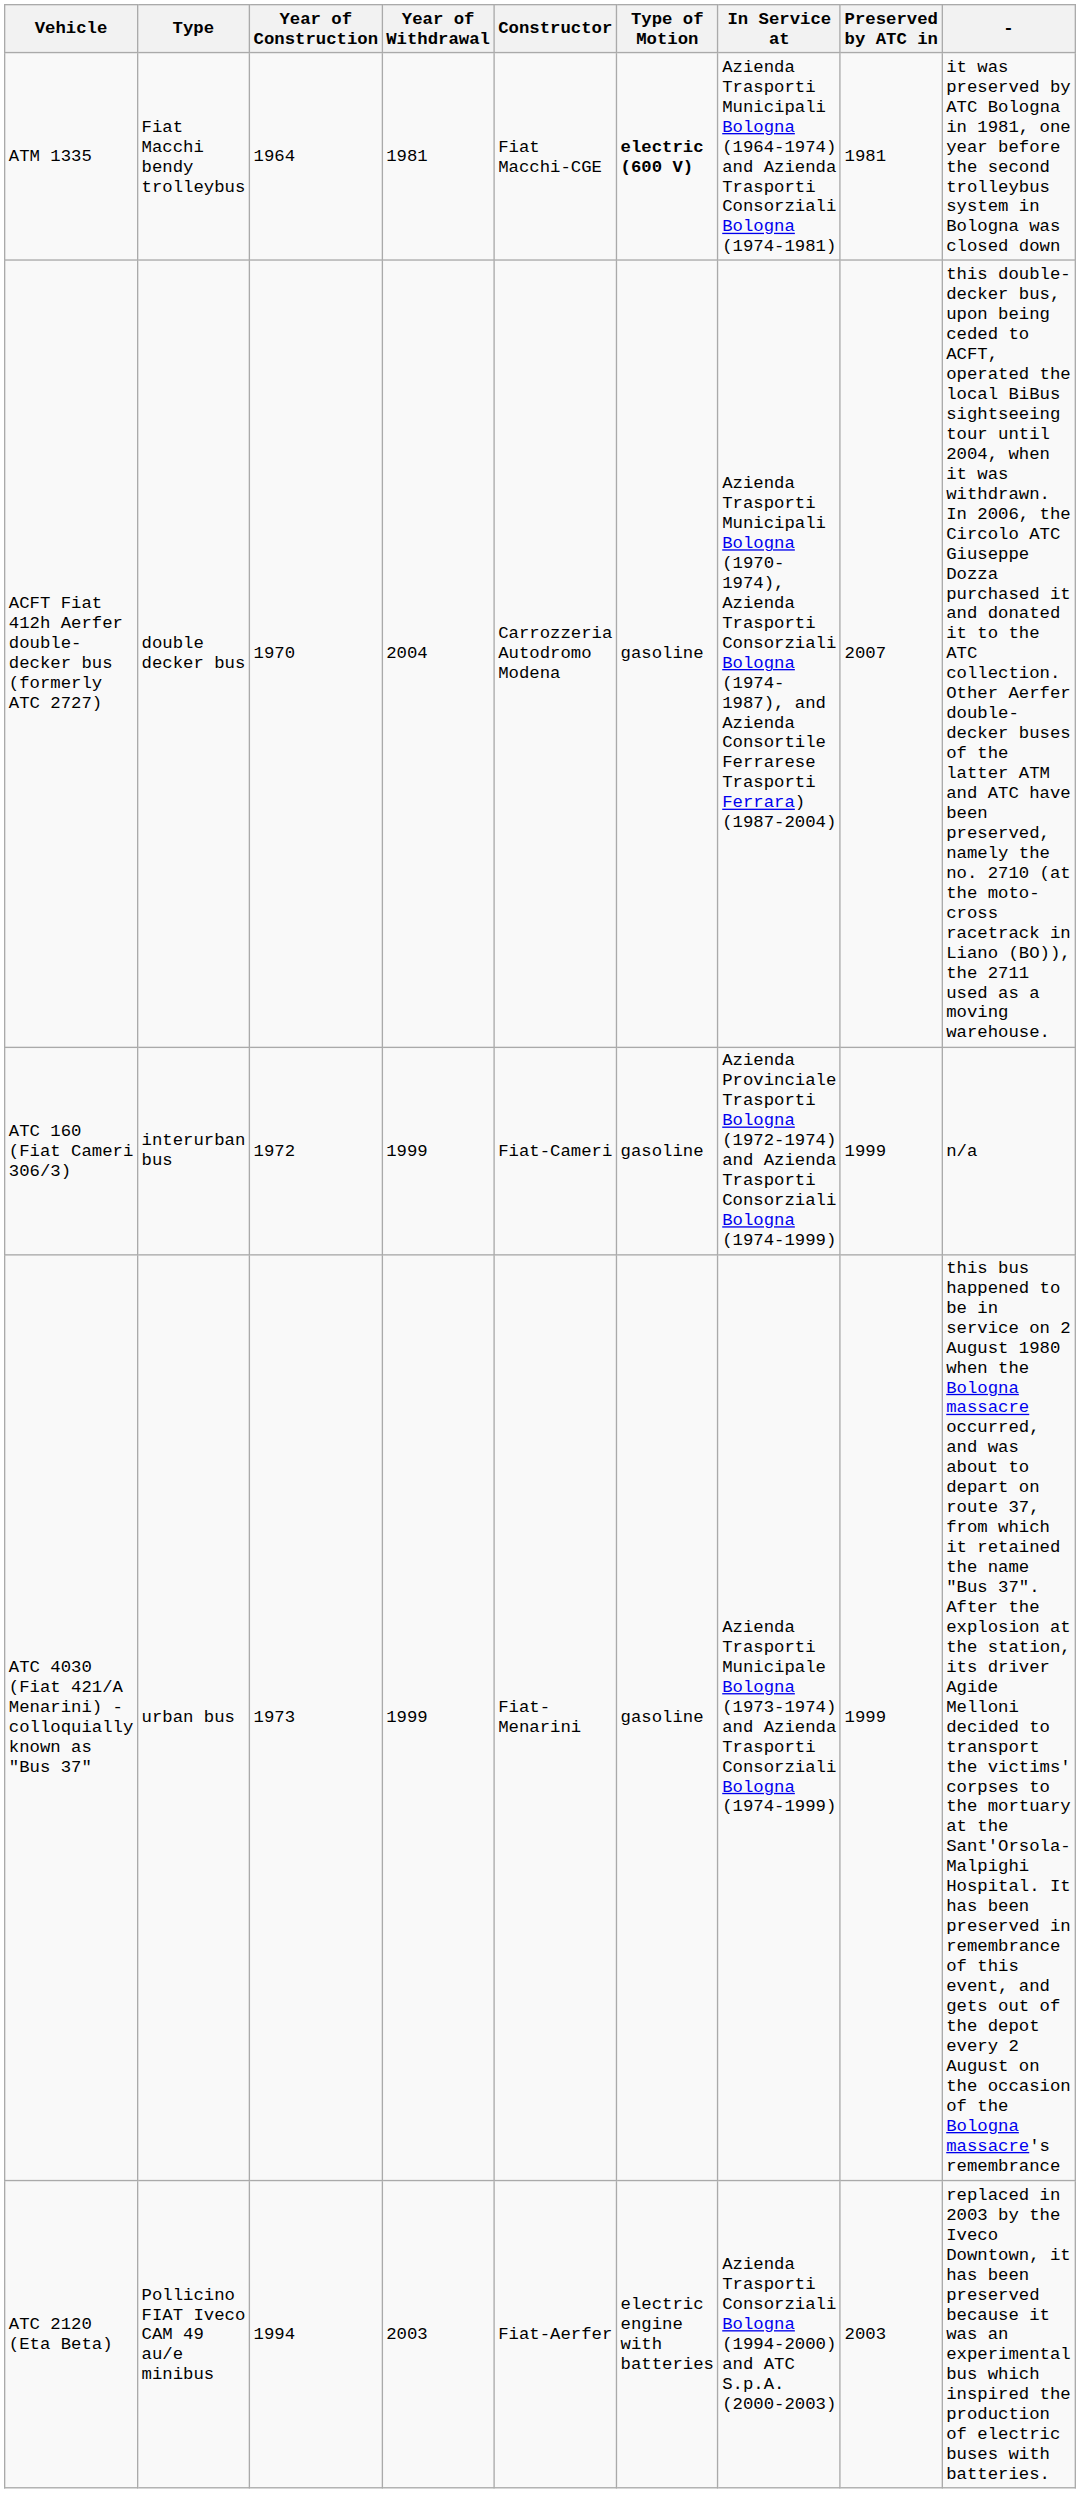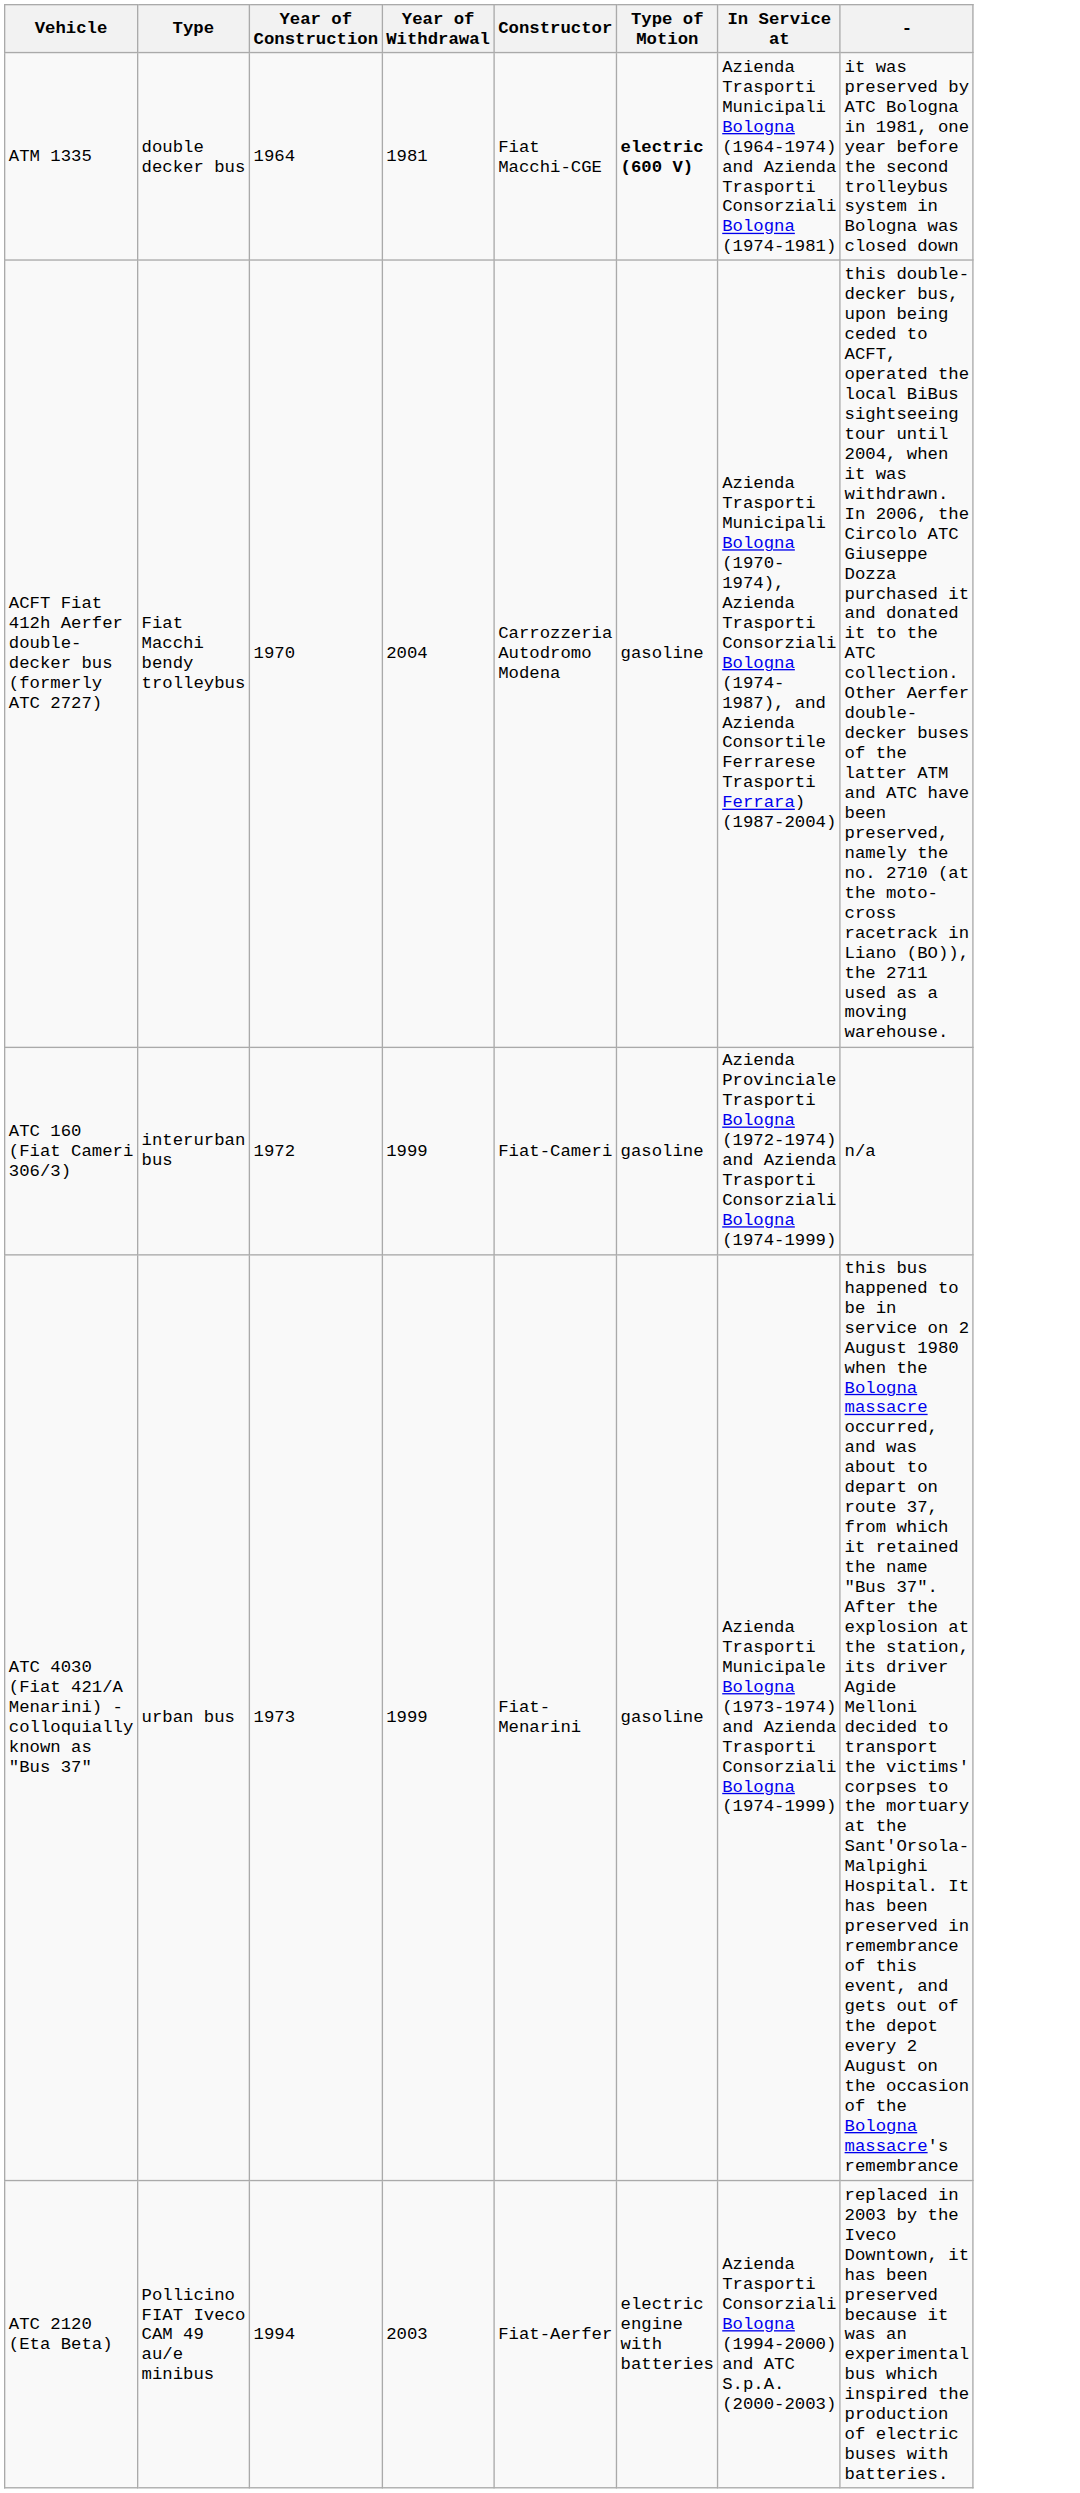 <table class="wikitable">
 <tr>
 <th>Vehicle</th>
 <th>Type</th>
 <th>Year of Construction</th>
 <th>Year of Withdrawal</th>
 <th>Constructor</th>
 <th>Type of Motion</th>
 <th>In Service at</th>
-<th>Preserved by ATC in</th>
 <th Notes>-</th>
 </tr>
 <tr>
 <td>ATM 1335</td>
-<td>Fiat Macchi bendy trolleybus</td>
+<td>double decker bus</td>
 <td>1964</td>
 <td>1981</td>
 <td>Fiat Macchi-CGE</td>
 <td><strong>electric (600 V)</strong></td>
 <td>Azienda Trasporti Municipali <a href='#'>Bologna</a> (1964-1974) and Azienda Trasporti Consorziali <a href='#'>Bologna</a> (1974-1981)</td>
-<td>1981</td>
 <td>it was preserved by ATC Bologna in 1981, one year before the second trolleybus system in Bologna was closed down</td>
 </tr>
 <tr>
 <td>ACFT Fiat 412h Aerfer double-decker bus (formerly ATC 2727)</td>
-<td>double decker bus</td>
+<td>Fiat Macchi bendy trolleybus</td>
 <td>1970</td>
 <td>2004</td>
 <td>Carrozzeria Autodromo Modena</td>
 <td>gasoline</td>
 <td>Azienda Trasporti Municipali <a href='#'>Bologna</a> (1970-1974), Azienda Trasporti Consorziali <a href='#'>Bologna</a> (1974-1987), and Azienda Consortile Ferrarese Trasporti <a href='#'>Ferrara</a>) (1987-2004)</td>
-<td>2007</td>
 <td>this double-decker bus, upon being ceded to ACFT, operated the local BiBus sightseeing tour until 2004, when it was withdrawn. In 2006, the Circolo ATC Giuseppe Dozza purchased it and donated it to the ATC collection. Other Aerfer double-decker buses of the latter ATM and ATC have been preserved, namely the no. 2710 (at the moto-cross racetrack in Liano (BO)), the 2711 used as a moving warehouse.</td>
 </tr>
 <tr>
 <td>ATC 160 (Fiat Cameri 306/3)</td>
 <td>interurban bus</td>
 <td>1972</td>
 <td>1999</td>
 <td>Fiat-Cameri</td>
 <td>gasoline</td>
 <td>Azienda Provinciale Trasporti <a href='#'>Bologna</a> (1972-1974) and Azienda Trasporti Consorziali <a href='#'>Bologna</a> (1974-1999)</td>
-<td>1999</td>
 <td>n/a</td>
 </tr>
 <tr>
 <td>ATC 4030 (Fiat 421/A Menarini) - colloquially known as "Bus 37"</td>
 <td>urban bus</td>
 <td>1973</td>
 <td>1999</td>
 <td>Fiat-Menarini</td>
 <td>gasoline</td>
 <td>Azienda Trasporti Municipale <a href='#'>Bologna</a> (1973-1974) and Azienda Trasporti Consorziali <a href='#'>Bologna</a> (1974-1999)</td>
-<td>1999</td>
 <td>this bus happened to be in service on 2 August 1980 when the <a href='#'>Bologna massacre</a> occurred, and was about to depart on route 37, from which it retained the name "Bus 37". After the explosion at the station, its driver Agide Melloni decided to transport the victims' corpses to the mortuary at the Sant'Orsola-Malpighi Hospital. It has been preserved in remembrance of this event, and gets out of the depot every 2 August on the occasion of the <a href='#'>Bologna massacre</a>'s remembrance</td>
 </tr>
 <tr>
 <td>ATC 2120 (Eta Beta)</td>
 <td>Pollicino FIAT Iveco CAM 49 au/e minibus</td>
 <td>1994</td>
 <td>2003</td>
 <td>Fiat-Aerfer</td>
 <td>electric engine with batteries</td>
 <td>Azienda Trasporti Consorziali <a href='#'>Bologna</a> (1994-2000) and ATC S.p.A. (2000-2003)</td>
-<td>2003</td>
 <td>replaced in 2003 by the Iveco Downtown, it has been preserved because it was an experimental bus which inspired the production of electric buses with batteries.</td>
 </tr>
 </table>
